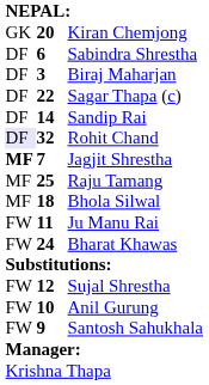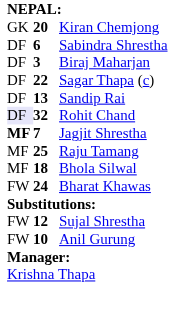 <table style="font-size: 90%" cellspacing="0" cellpadding="0" align="center">
 <tr>
 <td colspan=4><br><strong>NEPAL:</strong></td>
 </tr>
 <tr>
 <th width=25></th>
 <th width=25></th>
 </tr>
 <tr>
 <td>GK</td>
 <td><strong>20</strong></td>
 <td><a href='#'>Kiran Chemjong</a></td>
 </tr>
 <tr>
 <td>DF</td>
 <td><strong>6</strong></td>
 <td><a href='#'>Sabindra Shrestha</a></td>
 <td></td>
 <td></td>
 </tr>
 <tr>
 <td>DF</td>
 <td><strong>3</strong></td>
 <td><a href='#'>Biraj Maharjan</a></td>
 </tr>
 <tr>
 <td>DF</td>
 <td><strong>22</strong></td>
 <td><a href='#'>Sagar Thapa</a> (<a href='#'>c</a>)</td>
 </tr>
 <tr>
 <td>DF</td>
-<td><strong>14</strong></td>
+<td><strong>13</strong></td>
 <td><a href='#'>Sandip Rai</a></td>
 </tr>
 <tr>
 <td style="background: lavender;">DF</td>
 <td><strong>32</strong></td>
 <td><a href='#'>Rohit Chand</a></td>
 </tr>
 <tr>
 <td><strong>MF</strong></td>
 <td><strong>7</strong></td>
 <td><a href='#'>Jagjit Shrestha</a></td>
 </tr>
 <tr>
 <td>MF</td>
 <td><strong>25</strong></td>
 <td><a href='#'>Raju Tamang</a></td>
 </tr>
 <tr>
 <td>MF</td>
 <td><strong>18</strong></td>
 <td><a href='#'>Bhola Silwal</a></td>
-</tr>
-<tr>
-<td>FW</td>
-<td><strong>11</strong></td>
-<td><a href='#'>Ju Manu Rai</a></td>
-<td></td>
-<td></td>
 </tr>
 <tr>
 <td>FW</td>
 <td><strong>24</strong></td>
 <td><a href='#'>Bharat Khawas</a></td>
 <td></td>
 <td></td>
 </tr>
 <tr>
 <td colspan=3><strong>Substitutions:</strong></td>
 </tr>
 <tr>
 <td>FW</td>
 <td><strong>12</strong></td>
 <td><a href='#'>Sujal Shrestha</a></td>
 <td></td>
 <td></td>
 </tr>
 <tr>
 <td>FW</td>
 <td><strong>10</strong></td>
 <td><a href='#'>Anil Gurung</a></td>
 <td></td>
 <td></td>
 </tr>
 <tr>
-<td>FW</td>
-<td><strong>9</strong></td>
-<td><a href='#'>Santosh Sahukhala</a></td>
-<td></td>
-<td></td>
-</tr>
-<tr>
 <td colspan=3><strong>Manager:</strong></td>
 </tr>
 <tr>
 <td colspan=3> <a href='#'>Krishna Thapa</a></td>
 </tr>
 </table>
